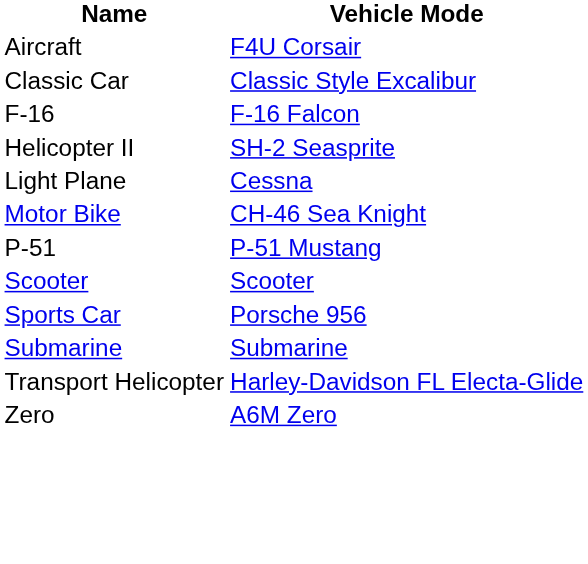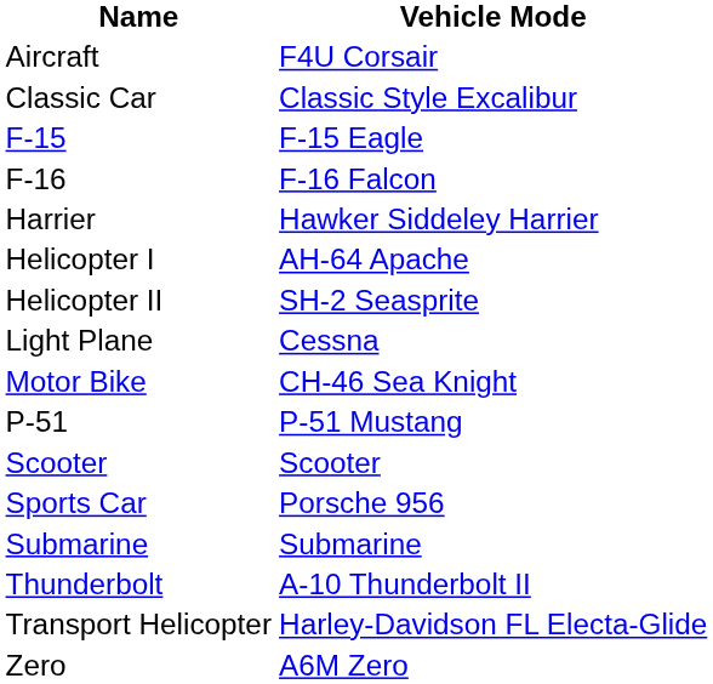 <table>
 <tr>
 <th>Name</th>
 <th>Vehicle Mode</th>
 </tr>
 <tr --->
 <td>Aircraft</td>
 <td><a href='#'>F4U Corsair</a></td>
 </tr>
 <tr --->
 <td>Classic Car</td>
 <td><a href='#'>Classic Style Excalibur</a></td>
 </tr>
 <tr --->
+<td><a href='#'>F-15</a></td>
+<td><a href='#'>F-15 Eagle</a></td>
+</tr>
+<tr --->
 <td>F-16</td>
 <td><a href='#'>F-16 Falcon</a></td>
+</tr>
+<tr --->
+<td>Harrier</td>
+<td><a href='#'>Hawker Siddeley Harrier</a></td>
+</tr>
+<tr --->
+<td>Helicopter I</td>
+<td><a href='#'>AH-64 Apache</a></td>
 </tr>
 <tr --->
 <td>Helicopter II</td>
 <td><a href='#'>SH-2 Seasprite</a></td>
 </tr>
 <tr --->
 <td>Light Plane</td>
 <td><a href='#'>Cessna</a></td>
 </tr>
 <tr --->
 <td><a href='#'>Motor Bike</a></td>
 <td><a href='#'>CH-46 Sea Knight</a></td>
 </tr>
 <tr --->
 <td>P-51</td>
 <td><a href='#'>P-51 Mustang</a></td>
 </tr>
 <tr --->
 <td><a href='#'>Scooter</a></td>
 <td><a href='#'>Scooter</a></td>
 </tr>
 <tr --->
 <td><a href='#'>Sports Car</a></td>
 <td><a href='#'>Porsche 956</a></td>
 </tr>
 <tr --->
 <td><a href='#'>Submarine</a></td>
 <td><a href='#'>Submarine</a></td>
 </tr>
 <tr --->
+<td><a href='#'>Thunderbolt</a></td>
+<td><a href='#'>A-10 Thunderbolt II</a></td>
+</tr>
+<tr --->
 <td>Transport Helicopter</td>
 <td><a href='#'>Harley-Davidson FL Electa-Glide</a></td>
 </tr>
 <tr --->
 <td>Zero</td>
 <td><a href='#'>A6M Zero</a></td>
 </tr>
 </table>
